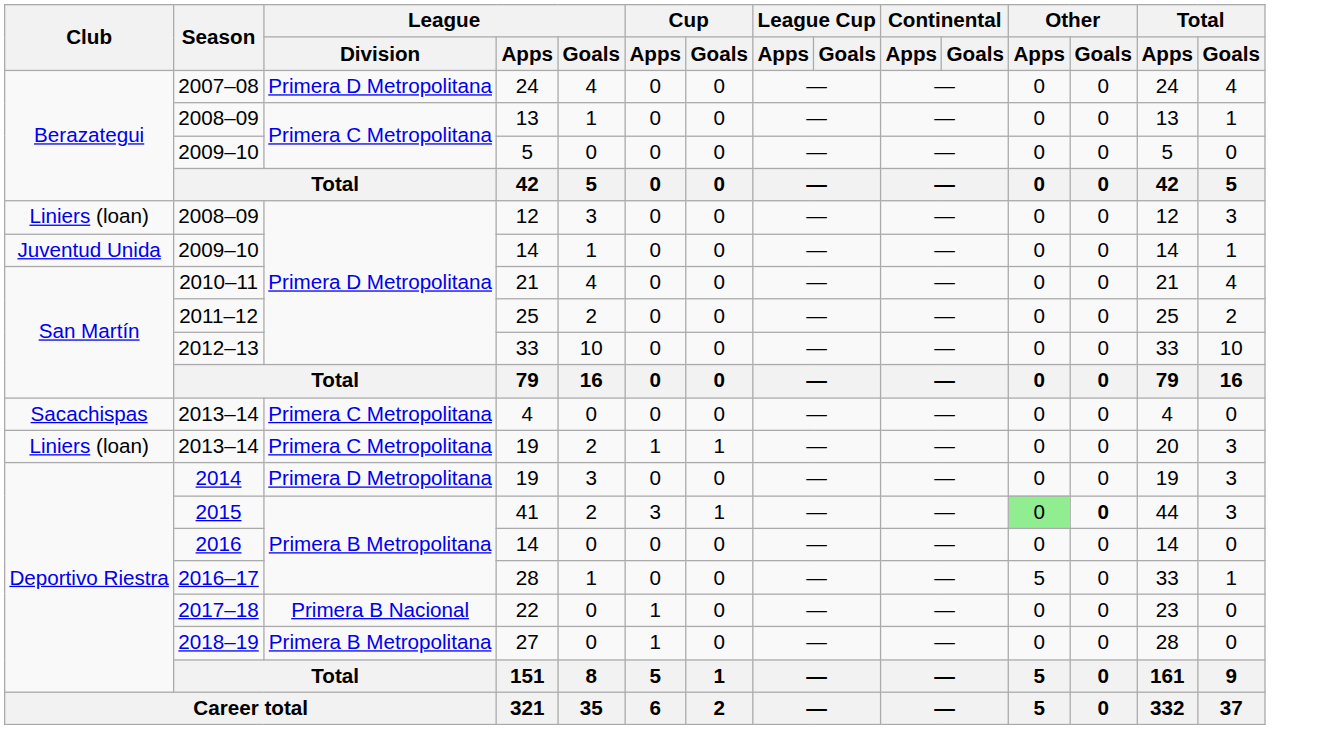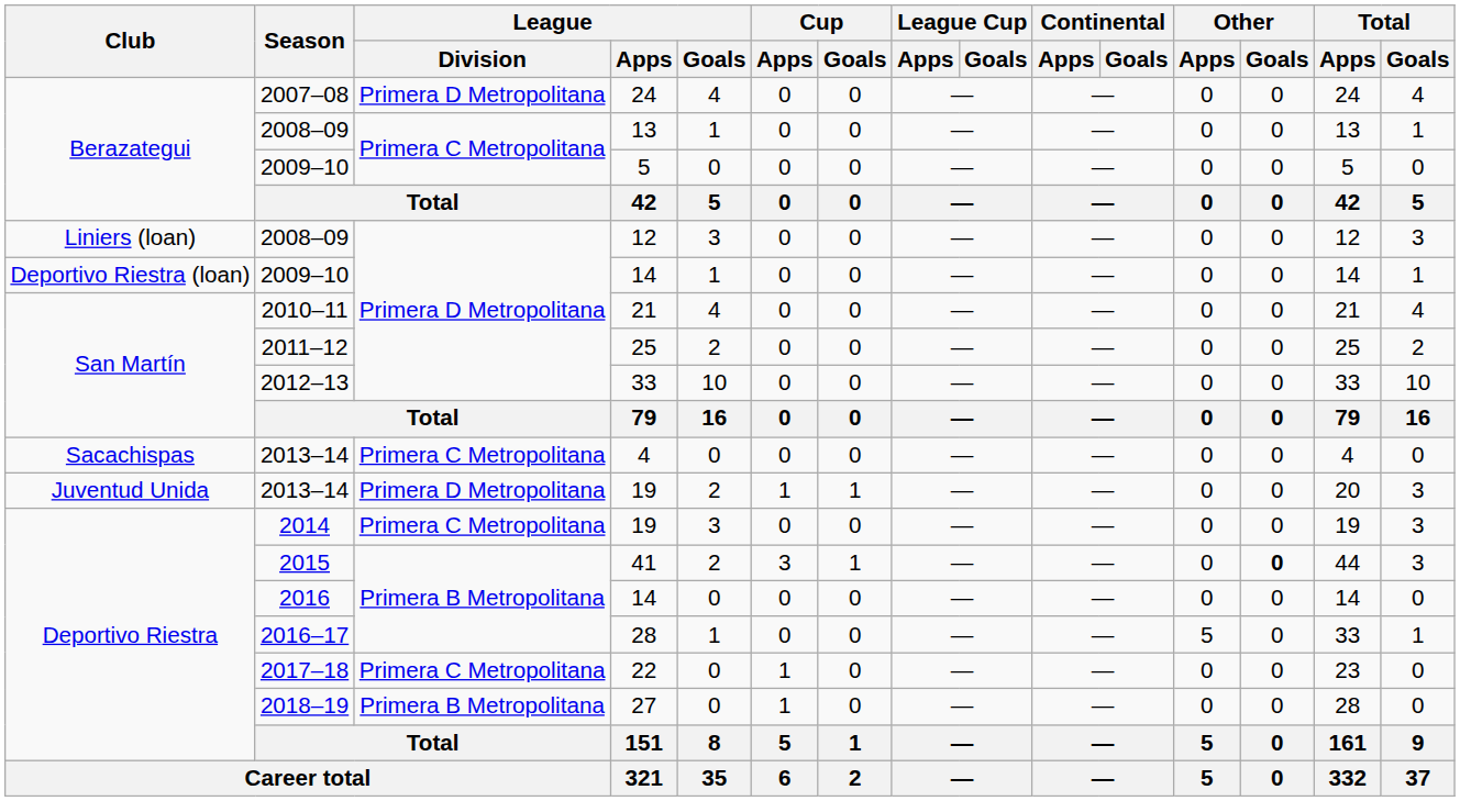 <table class="wikitable" style="text-align:center">
 <tr>
 <th rowspan="2">Club</th>
 <th rowspan="2">Season</th>
 <th colspan="3">League</th>
 <th colspan="2">Cup</th>
 <th colspan="2">League Cup</th>
 <th colspan="2">Continental</th>
 <th colspan="2">Other</th>
 <th colspan="2">Total</th>
 </tr>
 <tr>
 <th>Division</th>
 <th>Apps</th>
 <th>Goals</th>
 <th>Apps</th>
 <th>Goals</th>
 <th>Apps</th>
 <th>Goals</th>
 <th>Apps</th>
 <th>Goals</th>
 <th>Apps</th>
 <th>Goals</th>
 <th>Apps</th>
 <th>Goals</th>
 </tr>
 <tr>
 <td rowspan="4"><a href='#'>Berazategui</a></td>
 <td>2007–08</td>
 <td rowspan="1"><a href='#'>Primera D Metropolitana</a></td>
 <td>24</td>
 <td>4</td>
 <td>0</td>
 <td>0</td>
 <td colspan="2">—</td>
 <td colspan="2">—</td>
 <td>0</td>
 <td>0</td>
 <td>24</td>
 <td>4</td>
 </tr>
 <tr>
 <td>2008–09</td>
 <td rowspan="2"><a href='#'>Primera C Metropolitana</a></td>
 <td>13</td>
 <td>1</td>
 <td>0</td>
 <td>0</td>
 <td colspan="2">—</td>
 <td colspan="2">—</td>
 <td>0</td>
 <td>0</td>
 <td>13</td>
 <td>1</td>
 </tr>
 <tr>
 <td>2009–10</td>
 <td>5</td>
 <td>0</td>
 <td>0</td>
 <td>0</td>
 <td colspan="2">—</td>
 <td colspan="2">—</td>
 <td>0</td>
 <td>0</td>
 <td>5</td>
 <td>0</td>
 </tr>
 <tr>
 <th colspan="2">Total</th>
 <th>42</th>
 <th>5</th>
 <th>0</th>
 <th>0</th>
 <th colspan="2">—</th>
 <th colspan="2">—</th>
 <th>0</th>
 <th>0</th>
 <th>42</th>
 <th>5</th>
 </tr>
 <tr>
 <td rowspan="1"><a href='#'>Liniers</a> (loan)</td>
 <td>2008–09</td>
 <td rowspan="5"><a href='#'>Primera D Metropolitana</a></td>
 <td>12</td>
 <td>3</td>
 <td>0</td>
 <td>0</td>
 <td colspan="2">—</td>
 <td colspan="2">—</td>
 <td>0</td>
 <td>0</td>
 <td>12</td>
 <td>3</td>
 </tr>
 <tr>
-<td rowspan="1"><a href='#'>Juventud Unida</a></td>
+<td rowspan="1"><a href='#'>Deportivo Riestra</a> (loan)</td>
 <td>2009–10</td>
 <td>14</td>
 <td>1</td>
 <td>0</td>
 <td>0</td>
 <td colspan="2">—</td>
 <td colspan="2">—</td>
 <td>0</td>
 <td>0</td>
 <td>14</td>
 <td>1</td>
 </tr>
 <tr>
 <td rowspan="4"><a href='#'>San Martín</a></td>
 <td>2010–11</td>
 <td>21</td>
 <td>4</td>
 <td>0</td>
 <td>0</td>
 <td colspan="2">—</td>
 <td colspan="2">—</td>
 <td>0</td>
 <td>0</td>
 <td>21</td>
 <td>4</td>
 </tr>
 <tr>
 <td>2011–12</td>
 <td>25</td>
 <td>2</td>
 <td>0</td>
 <td>0</td>
 <td colspan="2">—</td>
 <td colspan="2">—</td>
 <td>0</td>
 <td>0</td>
 <td>25</td>
 <td>2</td>
 </tr>
 <tr>
 <td>2012–13</td>
 <td>33</td>
 <td>10</td>
 <td>0</td>
 <td>0</td>
 <td colspan="2">—</td>
 <td colspan="2">—</td>
 <td>0</td>
 <td>0</td>
 <td>33</td>
 <td>10</td>
 </tr>
 <tr>
 <th colspan="2">Total</th>
 <th>79</th>
 <th>16</th>
 <th>0</th>
 <th>0</th>
 <th colspan="2">—</th>
 <th colspan="2">—</th>
 <th>0</th>
 <th>0</th>
 <th>79</th>
 <th>16</th>
 </tr>
 <tr>
 <td rowspan="1"><a href='#'>Sacachispas</a></td>
 <td>2013–14</td>
 <td rowspan="1"><a href='#'>Primera C Metropolitana</a></td>
 <td>4</td>
 <td>0</td>
 <td>0</td>
 <td>0</td>
 <td colspan="2">—</td>
 <td colspan="2">—</td>
 <td>0</td>
 <td>0</td>
 <td>4</td>
 <td>0</td>
 </tr>
 <tr>
-<td rowspan="1"><a href='#'>Liniers</a> (loan)</td>
+<td rowspan="1"><a href='#'>Juventud Unida</a></td>
 <td>2013–14</td>
-<td rowspan="1"><a href='#'>Primera C Metropolitana</a></td>
+<td rowspan="1"><a href='#'>Primera D Metropolitana</a></td>
 <td>19</td>
 <td>2</td>
 <td>1</td>
 <td>1</td>
 <td colspan="2">—</td>
 <td colspan="2">—</td>
 <td>0</td>
 <td>0</td>
 <td>20</td>
 <td>3</td>
 </tr>
 <tr>
 <td rowspan="7"><a href='#'>Deportivo Riestra</a></td>
 <td><a href='#'>2014</a></td>
-<td rowspan="1"><a href='#'>Primera D Metropolitana</a></td>
+<td rowspan="1"><a href='#'>Primera C Metropolitana</a></td>
 <td>19</td>
 <td>3</td>
 <td>0</td>
 <td>0</td>
 <td colspan="2">—</td>
 <td colspan="2">—</td>
 <td>0</td>
 <td>0</td>
 <td>19</td>
 <td>3</td>
 </tr>
 <tr>
 <td><a href='#'>2015</a></td>
 <td rowspan="3"><a href='#'>Primera B Metropolitana</a></td>
 <td>41</td>
 <td>2</td>
 <td>3</td>
 <td>1</td>
 <td colspan="2">—</td>
 <td colspan="2">—</td>
-<td style="background: lightgreen;">0</td>
+<td>0</td>
 <td><strong>0</strong></td>
 <td>44</td>
 <td>3</td>
 </tr>
 <tr>
 <td><a href='#'>2016</a></td>
 <td>14</td>
 <td>0</td>
 <td>0</td>
 <td>0</td>
 <td colspan="2">—</td>
 <td colspan="2">—</td>
 <td>0</td>
 <td>0</td>
 <td>14</td>
 <td>0</td>
 </tr>
 <tr>
 <td><a href='#'>2016–17</a></td>
 <td>28</td>
 <td>1</td>
 <td>0</td>
 <td>0</td>
 <td colspan="2">—</td>
 <td colspan="2">—</td>
 <td>5</td>
 <td>0</td>
 <td>33</td>
 <td>1</td>
 </tr>
 <tr>
 <td><a href='#'>2017–18</a></td>
-<td rowspan="1"><a href='#'>Primera B Nacional</a></td>
+<td rowspan="1"><a href='#'>Primera C Metropolitana</a></td>
 <td>22</td>
 <td>0</td>
 <td>1</td>
 <td>0</td>
 <td colspan="2">—</td>
 <td colspan="2">—</td>
 <td>0</td>
 <td>0</td>
 <td>23</td>
 <td>0</td>
 </tr>
 <tr>
 <td><a href='#'>2018–19</a></td>
 <td rowspan="1"><a href='#'>Primera B Metropolitana</a></td>
 <td>27</td>
 <td>0</td>
 <td>1</td>
 <td>0</td>
 <td colspan="2">—</td>
 <td colspan="2">—</td>
 <td>0</td>
 <td>0</td>
 <td>28</td>
 <td>0</td>
 </tr>
 <tr>
 <th colspan="2">Total</th>
 <th>151</th>
 <th>8</th>
 <th>5</th>
 <th>1</th>
 <th colspan="2">—</th>
 <th colspan="2">—</th>
 <th>5</th>
 <th>0</th>
 <th>161</th>
 <th>9</th>
 </tr>
 <tr>
 <th colspan="3">Career total</th>
 <th>321</th>
 <th>35</th>
 <th>6</th>
 <th>2</th>
 <th colspan="2">—</th>
 <th colspan="2">—</th>
 <th>5</th>
 <th>0</th>
 <th>332</th>
 <th>37</th>
 </tr>
 </table>
